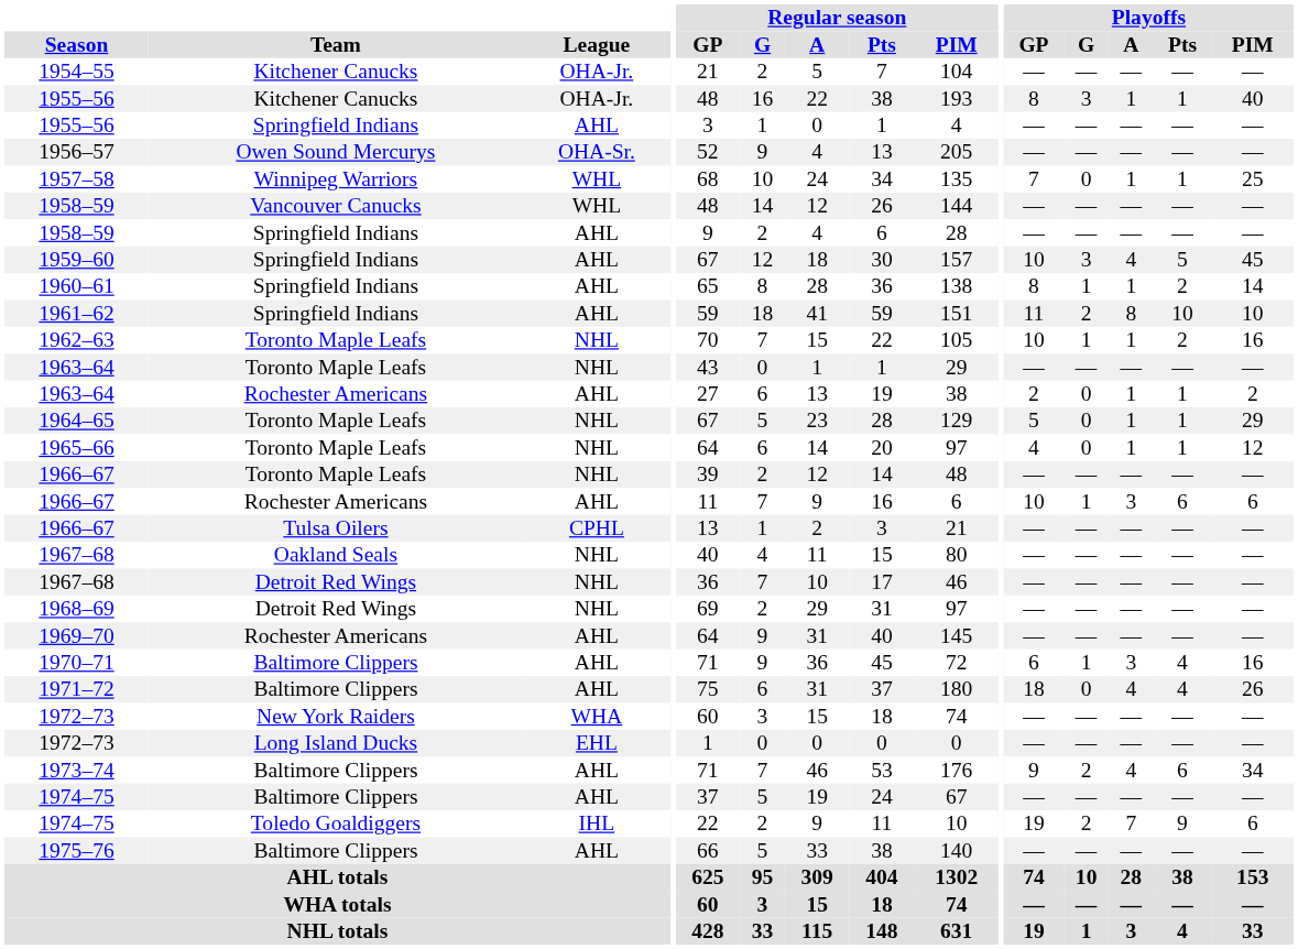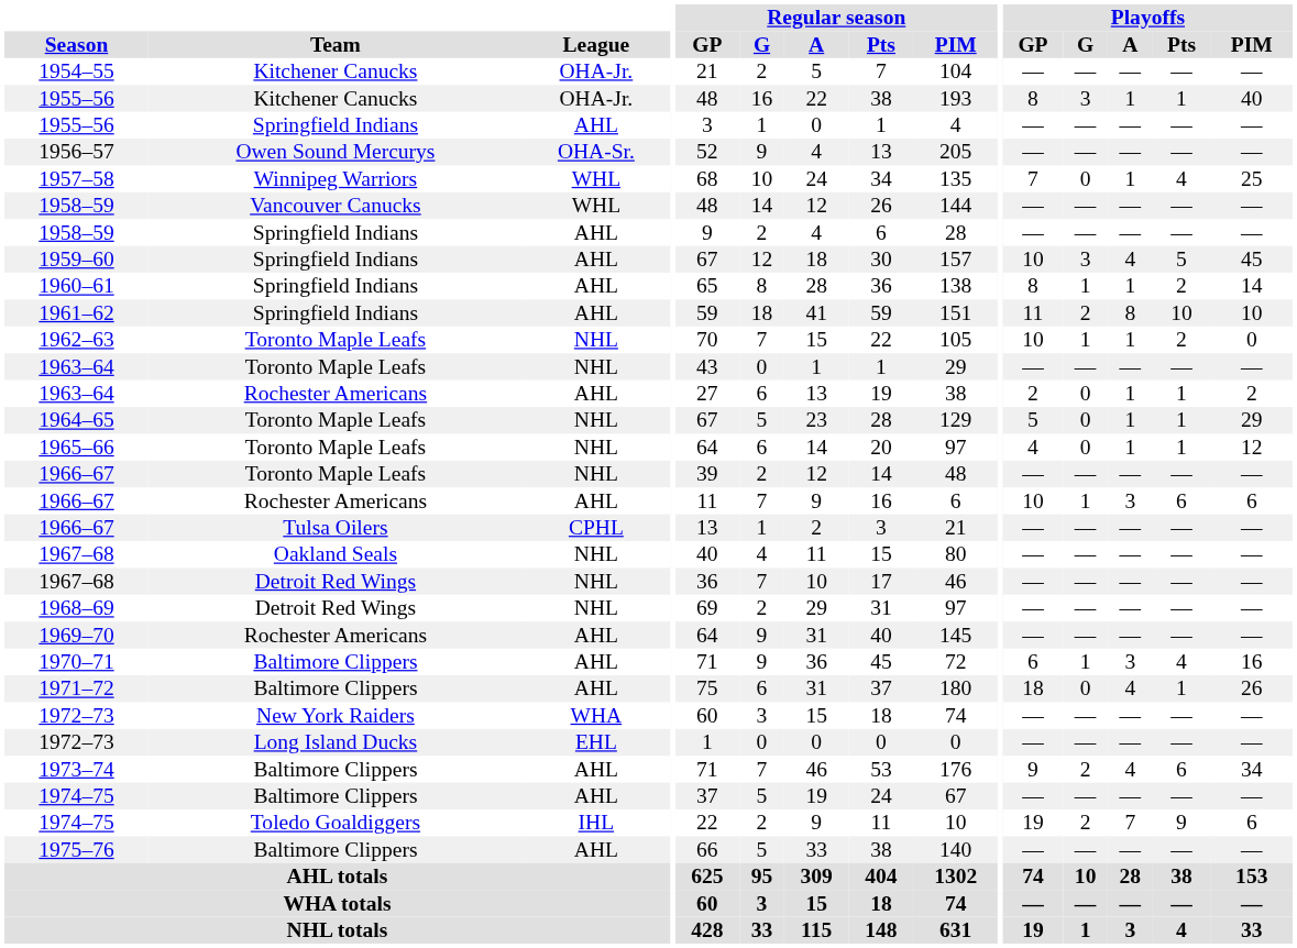 <table border="0" cellpadding="1" cellspacing="0" style="text-align:center; width:60em">
 <tr bgcolor="#e0e0e0">
 <th colspan="3" bgcolor="#ffffff"></th>
 <th rowspan="100" bgcolor="#ffffff"></th>
 <th colspan="5"><a href='#'>Regular season</a></th>
 <th rowspan="100" bgcolor="#ffffff"></th>
 <th colspan="5"><a href='#'>Playoffs</a></th>
 </tr>
 <tr bgcolor="#e0e0e0">
 <th><a href='#'>Season</a></th>
 <th>Team</th>
 <th>League</th>
 <th>GP</th>
 <th><a href='#'>G</a></th>
 <th><a href='#'>A</a></th>
 <th><a href='#'>Pts</a></th>
 <th><a href='#'>PIM</a></th>
 <th>GP</th>
 <th>G</th>
 <th>A</th>
 <th>Pts</th>
 <th>PIM</th>
 </tr>
 <tr>
 <td><a href='#'>1954–55</a></td>
 <td><a href='#'>Kitchener Canucks</a></td>
 <td><a href='#'>OHA-Jr.</a></td>
 <td>21</td>
 <td>2</td>
 <td>5</td>
 <td>7</td>
 <td>104</td>
 <td>—</td>
 <td>—</td>
 <td>—</td>
 <td>—</td>
 <td>—</td>
 </tr>
 <tr bgcolor="#f0f0f0">
 <td><a href='#'>1955–56</a></td>
 <td>Kitchener Canucks</td>
 <td>OHA-Jr.</td>
 <td>48</td>
 <td>16</td>
 <td>22</td>
 <td>38</td>
 <td>193</td>
 <td>8</td>
 <td>3</td>
 <td>1</td>
 <td>1</td>
 <td>40</td>
 </tr>
 <tr>
 <td><a href='#'>1955–56</a></td>
 <td><a href='#'>Springfield Indians</a></td>
 <td><a href='#'>AHL</a></td>
 <td>3</td>
 <td>1</td>
 <td>0</td>
 <td>1</td>
 <td>4</td>
 <td>—</td>
 <td>—</td>
 <td>—</td>
 <td>—</td>
 <td>—</td>
 </tr>
 <tr bgcolor="#f0f0f0">
 <td>1956–57</td>
 <td><a href='#'>Owen Sound Mercurys</a></td>
 <td><a href='#'>OHA-Sr.</a></td>
 <td>52</td>
 <td>9</td>
 <td>4</td>
 <td>13</td>
 <td>205</td>
 <td>—</td>
 <td>—</td>
 <td>—</td>
 <td>—</td>
 <td>—</td>
 </tr>
 <tr>
 <td><a href='#'>1957–58</a></td>
 <td><a href='#'>Winnipeg Warriors</a></td>
 <td><a href='#'>WHL</a></td>
 <td>68</td>
 <td>10</td>
 <td>24</td>
 <td>34</td>
 <td>135</td>
 <td>7</td>
 <td>0</td>
 <td>1</td>
-<td>1</td>
+<td>4</td>
 <td>25</td>
 </tr>
 <tr bgcolor="#f0f0f0">
 <td><a href='#'>1958–59</a></td>
 <td><a href='#'>Vancouver Canucks</a></td>
 <td>WHL</td>
 <td>48</td>
 <td>14</td>
 <td>12</td>
 <td>26</td>
 <td>144</td>
 <td>—</td>
 <td>—</td>
 <td>—</td>
 <td>—</td>
 <td>—</td>
 </tr>
 <tr>
 <td><a href='#'>1958–59</a></td>
 <td>Springfield Indians</td>
 <td>AHL</td>
 <td>9</td>
 <td>2</td>
 <td>4</td>
 <td>6</td>
 <td>28</td>
 <td>—</td>
 <td>—</td>
 <td>—</td>
 <td>—</td>
 <td>—</td>
 </tr>
 <tr bgcolor="#f0f0f0">
 <td><a href='#'>1959–60</a></td>
 <td>Springfield Indians</td>
 <td>AHL</td>
 <td>67</td>
 <td>12</td>
 <td>18</td>
 <td>30</td>
 <td>157</td>
 <td>10</td>
 <td>3</td>
 <td>4</td>
 <td>5</td>
 <td>45</td>
 </tr>
 <tr>
 <td><a href='#'>1960–61</a></td>
 <td>Springfield Indians</td>
 <td>AHL</td>
 <td>65</td>
 <td>8</td>
 <td>28</td>
 <td>36</td>
 <td>138</td>
 <td>8</td>
 <td>1</td>
 <td>1</td>
 <td>2</td>
 <td>14</td>
 </tr>
 <tr bgcolor="#f0f0f0">
 <td><a href='#'>1961–62</a></td>
 <td>Springfield Indians</td>
 <td>AHL</td>
 <td>59</td>
 <td>18</td>
 <td>41</td>
 <td>59</td>
 <td>151</td>
 <td>11</td>
 <td>2</td>
 <td>8</td>
 <td>10</td>
 <td>10</td>
 </tr>
 <tr>
 <td><a href='#'>1962–63</a></td>
 <td><a href='#'>Toronto Maple Leafs</a></td>
 <td><a href='#'>NHL</a></td>
 <td>70</td>
 <td>7</td>
 <td>15</td>
 <td>22</td>
 <td>105</td>
 <td>10</td>
 <td>1</td>
 <td>1</td>
 <td>2</td>
-<td>16</td>
+<td>0</td>
 </tr>
 <tr bgcolor="#f0f0f0">
 <td><a href='#'>1963–64</a></td>
 <td>Toronto Maple Leafs</td>
 <td>NHL</td>
 <td>43</td>
 <td>0</td>
 <td>1</td>
 <td>1</td>
 <td>29</td>
 <td>—</td>
 <td>—</td>
 <td>—</td>
 <td>—</td>
 <td>—</td>
 </tr>
 <tr>
 <td><a href='#'>1963–64</a></td>
 <td><a href='#'>Rochester Americans</a></td>
 <td>AHL</td>
 <td>27</td>
 <td>6</td>
 <td>13</td>
 <td>19</td>
 <td>38</td>
 <td>2</td>
 <td>0</td>
 <td>1</td>
 <td>1</td>
 <td>2</td>
 </tr>
 <tr bgcolor="#f0f0f0">
 <td><a href='#'>1964–65</a></td>
 <td>Toronto Maple Leafs</td>
 <td>NHL</td>
 <td>67</td>
 <td>5</td>
 <td>23</td>
 <td>28</td>
 <td>129</td>
 <td>5</td>
 <td>0</td>
 <td>1</td>
 <td>1</td>
 <td>29</td>
 </tr>
 <tr>
 <td><a href='#'>1965–66</a></td>
 <td>Toronto Maple Leafs</td>
 <td>NHL</td>
 <td>64</td>
 <td>6</td>
 <td>14</td>
 <td>20</td>
 <td>97</td>
 <td>4</td>
 <td>0</td>
 <td>1</td>
 <td>1</td>
 <td>12</td>
 </tr>
 <tr bgcolor="#f0f0f0">
 <td><a href='#'>1966–67</a></td>
 <td>Toronto Maple Leafs</td>
 <td>NHL</td>
 <td>39</td>
 <td>2</td>
 <td>12</td>
 <td>14</td>
 <td>48</td>
 <td>—</td>
 <td>—</td>
 <td>—</td>
 <td>—</td>
 <td>—</td>
 </tr>
 <tr>
 <td><a href='#'>1966–67</a></td>
 <td>Rochester Americans</td>
 <td>AHL</td>
 <td>11</td>
 <td>7</td>
 <td>9</td>
 <td>16</td>
 <td>6</td>
 <td>10</td>
 <td>1</td>
 <td>3</td>
 <td>6</td>
 <td>6</td>
 </tr>
 <tr bgcolor="#f0f0f0">
 <td><a href='#'>1966–67</a></td>
 <td><a href='#'>Tulsa Oilers</a></td>
 <td><a href='#'>CPHL</a></td>
 <td>13</td>
 <td>1</td>
 <td>2</td>
 <td>3</td>
 <td>21</td>
 <td>—</td>
 <td>—</td>
 <td>—</td>
 <td>—</td>
 <td>—</td>
 </tr>
 <tr>
 <td><a href='#'>1967–68</a></td>
 <td><a href='#'>Oakland Seals</a></td>
 <td>NHL</td>
 <td>40</td>
 <td>4</td>
 <td>11</td>
 <td>15</td>
 <td>80</td>
 <td>—</td>
 <td>—</td>
 <td>—</td>
 <td>—</td>
 <td>—</td>
 </tr>
 <tr bgcolor="#f0f0f0">
 <td>1967–68</td>
 <td><a href='#'>Detroit Red Wings</a></td>
 <td>NHL</td>
 <td>36</td>
 <td>7</td>
 <td>10</td>
 <td>17</td>
 <td>46</td>
 <td>—</td>
 <td>—</td>
 <td>—</td>
 <td>—</td>
 <td>—</td>
 </tr>
 <tr>
 <td><a href='#'>1968–69</a></td>
 <td>Detroit Red Wings</td>
 <td>NHL</td>
 <td>69</td>
 <td>2</td>
 <td>29</td>
 <td>31</td>
 <td>97</td>
 <td>—</td>
 <td>—</td>
 <td>—</td>
 <td>—</td>
 <td>—</td>
 </tr>
 <tr bgcolor="#f0f0f0">
 <td><a href='#'>1969–70</a></td>
 <td>Rochester Americans</td>
 <td>AHL</td>
 <td>64</td>
 <td>9</td>
 <td>31</td>
 <td>40</td>
 <td>145</td>
 <td>—</td>
 <td>—</td>
 <td>—</td>
 <td>—</td>
 <td>—</td>
 </tr>
 <tr>
 <td><a href='#'>1970–71</a></td>
 <td><a href='#'>Baltimore Clippers</a></td>
 <td>AHL</td>
 <td>71</td>
 <td>9</td>
 <td>36</td>
 <td>45</td>
 <td>72</td>
 <td>6</td>
 <td>1</td>
 <td>3</td>
 <td>4</td>
 <td>16</td>
 </tr>
 <tr bgcolor="#f0f0f0">
 <td><a href='#'>1971–72</a></td>
 <td>Baltimore Clippers</td>
 <td>AHL</td>
 <td>75</td>
 <td>6</td>
 <td>31</td>
 <td>37</td>
 <td>180</td>
 <td>18</td>
 <td>0</td>
 <td>4</td>
-<td>4</td>
+<td>1</td>
 <td>26</td>
 </tr>
 <tr>
 <td><a href='#'>1972–73</a></td>
 <td><a href='#'>New York Raiders</a></td>
 <td><a href='#'>WHA</a></td>
 <td>60</td>
 <td>3</td>
 <td>15</td>
 <td>18</td>
 <td>74</td>
 <td>—</td>
 <td>—</td>
 <td>—</td>
 <td>—</td>
 <td>—</td>
 </tr>
 <tr bgcolor="#f0f0f0">
 <td>1972–73</td>
 <td><a href='#'>Long Island Ducks</a></td>
 <td><a href='#'>EHL</a></td>
 <td>1</td>
 <td>0</td>
 <td>0</td>
 <td>0</td>
 <td>0</td>
 <td>—</td>
 <td>—</td>
 <td>—</td>
 <td>—</td>
 <td>—</td>
 </tr>
 <tr>
 <td><a href='#'>1973–74</a></td>
 <td>Baltimore Clippers</td>
 <td>AHL</td>
 <td>71</td>
 <td>7</td>
 <td>46</td>
 <td>53</td>
 <td>176</td>
 <td>9</td>
 <td>2</td>
 <td>4</td>
 <td>6</td>
 <td>34</td>
 </tr>
 <tr bgcolor="#f0f0f0">
 <td><a href='#'>1974–75</a></td>
 <td>Baltimore Clippers</td>
 <td>AHL</td>
 <td>37</td>
 <td>5</td>
 <td>19</td>
 <td>24</td>
 <td>67</td>
 <td>—</td>
 <td>—</td>
 <td>—</td>
 <td>—</td>
 <td>—</td>
 </tr>
 <tr>
 <td><a href='#'>1974–75</a></td>
 <td><a href='#'>Toledo Goaldiggers</a></td>
 <td><a href='#'>IHL</a></td>
 <td>22</td>
 <td>2</td>
 <td>9</td>
 <td>11</td>
 <td>10</td>
 <td>19</td>
 <td>2</td>
 <td>7</td>
 <td>9</td>
 <td>6</td>
 </tr>
 <tr bgcolor="#f0f0f0">
 <td><a href='#'>1975–76</a></td>
 <td>Baltimore Clippers</td>
 <td>AHL</td>
 <td>66</td>
 <td>5</td>
 <td>33</td>
 <td>38</td>
 <td>140</td>
 <td>—</td>
 <td>—</td>
 <td>—</td>
 <td>—</td>
 <td>—</td>
 </tr>
 <tr bgcolor="#e0e0e0">
 <th colspan="3">AHL totals</th>
 <th>625</th>
 <th>95</th>
 <th>309</th>
 <th>404</th>
 <th>1302</th>
 <th>74</th>
 <th>10</th>
 <th>28</th>
 <th>38</th>
 <th>153</th>
 </tr>
 <tr bgcolor="#e0e0e0">
 <th colspan="3">WHA totals</th>
 <th>60</th>
 <th>3</th>
 <th>15</th>
 <th>18</th>
 <th>74</th>
 <th>—</th>
 <th>—</th>
 <th>—</th>
 <th>—</th>
 <th>—</th>
 </tr>
 <tr bgcolor="#e0e0e0">
 <th colspan="3">NHL totals</th>
 <th>428</th>
 <th>33</th>
 <th>115</th>
 <th>148</th>
 <th>631</th>
 <th>19</th>
 <th>1</th>
 <th>3</th>
 <th>4</th>
 <th>33</th>
 </tr>
 </table>
